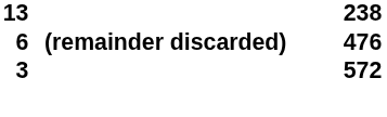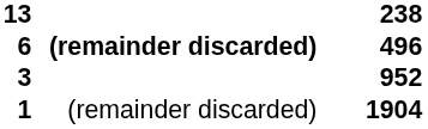 <table style="text-align:right;border-collapse:collapse;">
 <tr>
 <td><strong>13</strong></td>
 <td></td>
 <td><strong>238</strong></td>
 <td></td>
 </tr>
 <tr>
 <td><strong>6</strong></td>
 <td><strong>  (remainder discarded)</strong></td>
-<td><strong>476</strong></td>
+<td><strong>496</strong></td>
 <td></td>
 </tr>
 <tr>
 <td><strong>3</strong></td>
 <td></td>
-<td><strong>572</strong></td>
+<td><strong>952</strong></td>
+<td></td>
+</tr>
+<tr>
+<td><strong>1</strong></td>
+<td>  (remainder discarded)</td>
+<td><strong>1904</strong></td>
 <td></td>
 </tr>
 <tr>
 <td style="width:4em;"> </td>
 <td> </td>
 <td style="width:4em;"> </td>
 </tr>
 </table>
